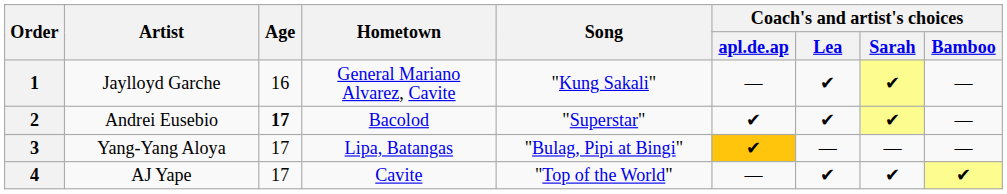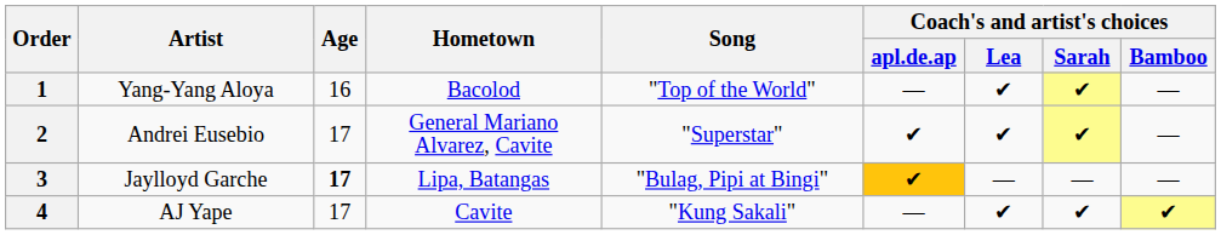 <table class="wikitable" style="text-align:center; line-height:17px; width:100%;">
 <tr>
 <th rowspan="2" scope="col" style="width:04%;">Order</th>
 <th rowspan="2" scope="col" style="width:18%;">Artist</th>
 <th rowspan="2" scope="col" style="width:04%;">Age</th>
 <th rowspan="2" scope="col" style="width:18%;">Hometown</th>
 <th rowspan="2" scope="col" style="width:20%;">Song</th>
 <th colspan="4" scope="col" style="width:24%;">Coach's and artist's choices</th>
 </tr>
 <tr>
 <th style="width:06%;"><a href='#'>apl.de.ap</a></th>
 <th style="width:06%;"><a href='#'>Lea</a></th>
 <th style="width:06%;"><a href='#'>Sarah</a></th>
 <th style="width:06%;"><a href='#'>Bamboo</a></th>
 </tr>
 <tr>
 <th>1</th>
-<td>Jaylloyd Garche</td>
+<td>Yang-Yang Aloya</td>
 <td>16</td>
-<td><a href='#'>General Mariano Alvarez</a>, <a href='#'>Cavite</a></td>
-<td>"<a href='#'>Kung Sakali</a>"</td>
+<td><a href='#'>Bacolod</a></td>
+<td>"<a href='#'>Top of the World</a>"</td>
 <td>—</td>
 <td>✔</td>
 <td style="background:#fdfc8f;">✔</td>
 <td>—</td>
 </tr>
 <tr>
 <th>2</th>
 <td>Andrei Eusebio</td>
-<td><strong>17</strong></td>
-<td><a href='#'>Bacolod</a></td>
+<td>17</td>
+<td><a href='#'>General Mariano Alvarez</a>, <a href='#'>Cavite</a></td>
 <td>"<a href='#'>Superstar</a>"</td>
 <td>✔</td>
 <td>✔</td>
 <td style="background:#fdfc8f;">✔</td>
 <td>—</td>
 </tr>
 <tr>
 <th>3</th>
-<td>Yang-Yang Aloya</td>
-<td>17</td>
+<td>Jaylloyd Garche</td>
+<td><strong>17</strong></td>
 <td><a href='#'>Lipa, Batangas</a></td>
 <td>"<a href='#'>Bulag, Pipi at Bingi</a>"</td>
 <td style="background:#ffc40c;">✔</td>
 <td>—</td>
 <td>—</td>
 <td>—</td>
 </tr>
 <tr>
 <th>4</th>
 <td>AJ Yape</td>
 <td>17</td>
 <td><a href='#'>Cavite</a></td>
-<td>"<a href='#'>Top of the World</a>"</td>
+<td>"<a href='#'>Kung Sakali</a>"</td>
 <td>—</td>
 <td>✔</td>
 <td>✔</td>
 <td style="background:#fdfc8f;">✔</td>
 </tr>
 </table>
